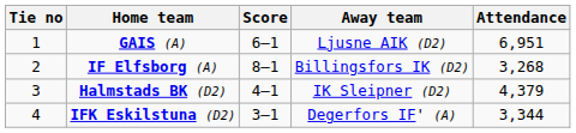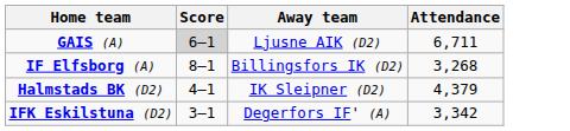 <table class="wikitable" style="text-align:center">
 <tr>
-<th style= width="40px">Tie no</th>
 <th style= width="150px">Home team</th>
 <th style= width="60px">Score</th>
 <th style= width="150px">Away team</th>
 <th style= width="30px">Attendance</th>
 </tr>
 <tr>
-<td>1</td>
 <td><strong><a href='#'>GAIS</a></strong> <em><small>(A)</small></em></td>
-<td>6–1</td>
+<td style="background: lightgrey;">6–1</td>
 <td><a href='#'>Ljusne AIK</a> <em><small>(D2)</small></em></td>
-<td>6,951</td>
+<td>6,711</td>
 </tr>
 <tr>
-<td>2</td>
 <td><strong><a href='#'>IF Elfsborg</a></strong> <em><small>(A)</small></em></td>
 <td>8–1</td>
 <td><a href='#'>Billingsfors IK</a> <em><small>(D2)</small></em></td>
 <td>3,268</td>
 </tr>
 <tr>
-<td>3</td>
 <td><strong><a href='#'>Halmstads BK</a></strong> <em><small>(D2)</small></em></td>
 <td>4–1</td>
 <td><a href='#'>IK Sleipner</a> <em><small>(D2)</small></em></td>
 <td>4,379</td>
 </tr>
 <tr>
-<td>4</td>
 <td><strong><a href='#'>IFK Eskilstuna</a></strong> <em><small>(D2)</small></em></td>
 <td>3–1</td>
 <td><a href='#'>Degerfors IF</a>' <em><small>(A)</small></em></td>
-<td>3,344</td>
+<td>3,342</td>
 </tr>
 </table>
